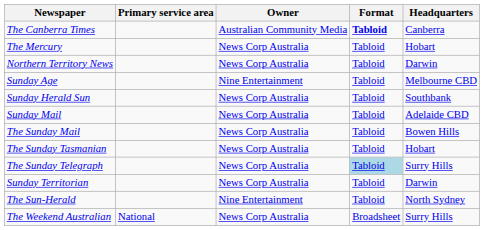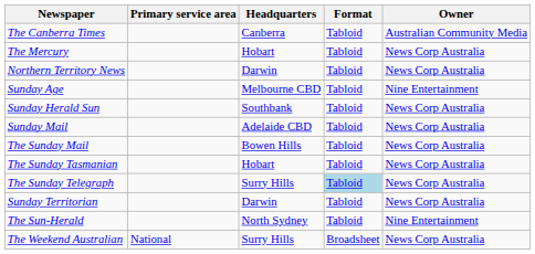 <table class="wikitable sortable" style="border: gray solid 1px; border-collapse: collapse;" cellpadding="5">
 <tr valign="top">
 <th>Newspaper</th>
 <th>Primary service area</th>
+<th>Headquarters</th>
+<th>Format</th>
 <th>Owner</th>
-<th>Format</th>
-<th>Headquarters</th>
 </tr>
 <tr>
 <td><em><a href='#'>The Canberra Times</a></em></td>
 <td></td>
+<td><a href='#'>Canberra</a></td>
+<td><a href='#'>Tabloid</a></td>
 <td><a href='#'>Australian Community Media</a></td>
-<td><strong><a href='#'>Tabloid</a></strong></td>
-<td><a href='#'>Canberra</a></td>
 </tr>
 <tr>
 <td><em><a href='#'>The Mercury</a></em></td>
 <td></td>
+<td><a href='#'>Hobart</a></td>
+<td><a href='#'>Tabloid</a></td>
 <td><a href='#'>News Corp Australia</a></td>
-<td><a href='#'>Tabloid</a></td>
-<td><a href='#'>Hobart</a></td>
 </tr>
 <tr>
 <td><em><a href='#'>Northern Territory News</a></em></td>
 <td></td>
+<td><a href='#'>Darwin</a></td>
+<td><a href='#'>Tabloid</a></td>
 <td><a href='#'>News Corp Australia</a></td>
-<td><a href='#'>Tabloid</a></td>
-<td><a href='#'>Darwin</a></td>
 </tr>
 <tr>
 <td><em><a href='#'>Sunday Age</a></em></td>
 <td></td>
+<td><a href='#'>Melbourne CBD</a></td>
+<td><a href='#'>Tabloid</a></td>
 <td><a href='#'>Nine Entertainment</a></td>
-<td><a href='#'>Tabloid</a></td>
-<td><a href='#'>Melbourne CBD</a></td>
 </tr>
 <tr>
 <td><em><a href='#'>Sunday Herald Sun</a></em></td>
 <td></td>
+<td><a href='#'>Southbank</a></td>
+<td><a href='#'>Tabloid</a></td>
 <td><a href='#'>News Corp Australia</a></td>
-<td><a href='#'>Tabloid</a></td>
-<td><a href='#'>Southbank</a></td>
 </tr>
 <tr>
 <td><a href='#'><em>Sunday Mail</em></a></td>
 <td></td>
+<td><a href='#'>Adelaide CBD</a></td>
+<td><a href='#'>Tabloid</a></td>
 <td><a href='#'>News Corp Australia</a></td>
-<td><a href='#'>Tabloid</a></td>
-<td><a href='#'>Adelaide CBD</a></td>
 </tr>
 <tr>
 <td><a href='#'><em>The Sunday Mail</em></a></td>
 <td></td>
+<td><a href='#'>Bowen Hills</a></td>
+<td><a href='#'>Tabloid</a></td>
 <td><a href='#'>News Corp Australia</a></td>
-<td><a href='#'>Tabloid</a></td>
-<td><a href='#'>Bowen Hills</a></td>
 </tr>
 <tr>
 <td><em><a href='#'>The Sunday Tasmanian</a></em></td>
 <td></td>
+<td><a href='#'>Hobart</a></td>
+<td><a href='#'>Tabloid</a></td>
 <td><a href='#'>News Corp Australia</a></td>
-<td><a href='#'>Tabloid</a></td>
-<td><a href='#'>Hobart</a></td>
 </tr>
 <tr>
 <td><a href='#'><em>The Sunday Telegraph</em></a></td>
 <td></td>
+<td><a href='#'>Surry Hills</a></td>
+<td style="background: lightblue;"><a href='#'>Tabloid</a></td>
 <td><a href='#'>News Corp Australia</a></td>
-<td style="background: lightblue;"><a href='#'>Tabloid</a></td>
-<td><a href='#'>Surry Hills</a></td>
 </tr>
 <tr>
 <td><em><a href='#'>Sunday Territorian</a></em></td>
 <td></td>
+<td><a href='#'>Darwin</a></td>
+<td><a href='#'>Tabloid</a></td>
 <td><a href='#'>News Corp Australia</a></td>
-<td><a href='#'>Tabloid</a></td>
-<td><a href='#'>Darwin</a></td>
 </tr>
 <tr>
 <td><em><a href='#'>The Sun-Herald</a></em></td>
 <td></td>
+<td><a href='#'>North Sydney</a></td>
+<td><a href='#'>Tabloid</a></td>
 <td><a href='#'>Nine Entertainment</a></td>
-<td><a href='#'>Tabloid</a></td>
-<td><a href='#'>North Sydney</a></td>
 </tr>
 <tr>
 <td><em><a href='#'>The Weekend Australian</a></em></td>
 <td><a href='#'>National</a></td>
+<td><a href='#'>Surry Hills</a></td>
+<td><a href='#'>Broadsheet</a></td>
 <td><a href='#'>News Corp Australia</a></td>
-<td><a href='#'>Broadsheet</a></td>
-<td><a href='#'>Surry Hills</a></td>
 </tr>
 </table>
